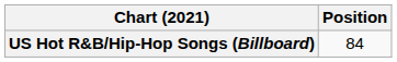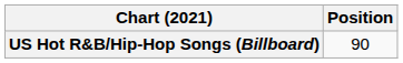 <table class="wikitable plainrowheaders" style="text-align:center">
 <tr>
 <th scope="col">Chart (2021)</th>
 <th scope="col">Position</th>
 </tr>
 <tr>
 <th scope="row">US Hot R&B/Hip-Hop Songs (<em>Billboard</em>)</th>
-<td>84</td>
+<td>90</td>
 </tr>
 </table>
